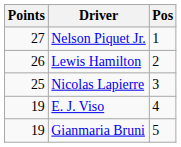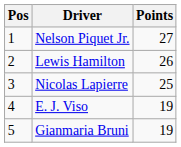 <table class="wikitable" style="font-size: 85%;">
 <tr>
+<th>Pos</th>
+<th>Driver</th>
 <th>Points</th>
-<th>Driver</th>
-<th>Pos</th>
 </tr>
 <tr>
+<td>1</td>
+<td> <a href='#'>Nelson Piquet Jr.</a></td>
 <td align="right">27</td>
-<td> <a href='#'>Nelson Piquet Jr.</a></td>
-<td>1</td>
 </tr>
 <tr>
+<td>2</td>
+<td> <a href='#'>Lewis Hamilton</a></td>
 <td align="right">26</td>
-<td> <a href='#'>Lewis Hamilton</a></td>
-<td>2</td>
 </tr>
 <tr>
+<td>3</td>
+<td> <a href='#'>Nicolas Lapierre</a></td>
 <td align="right">25</td>
-<td> <a href='#'>Nicolas Lapierre</a></td>
-<td>3</td>
 </tr>
 <tr>
+<td>4</td>
+<td> <a href='#'>E. J. Viso</a></td>
 <td align="right">19</td>
-<td> <a href='#'>E. J. Viso</a></td>
-<td>4</td>
 </tr>
 <tr>
+<td>5</td>
+<td> <a href='#'>Gianmaria Bruni</a></td>
 <td align="right">19</td>
-<td> <a href='#'>Gianmaria Bruni</a></td>
-<td>5</td>
 </tr>
 </table>
